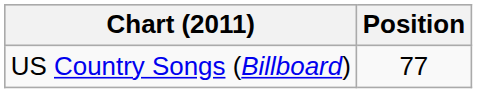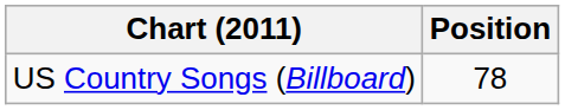 <table class="wikitable sortable">
 <tr>
 <th scope="col">Chart (2011)</th>
 <th scope="col">Position</th>
 </tr>
 <tr>
 <td>US <a href='#'>Country Songs</a> (<em><a href='#'>Billboard</a></em>)</td>
-<td align="center">77</td>
+<td align="center">78</td>
 </tr>
 </table>
